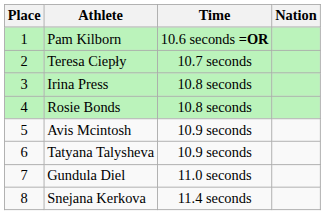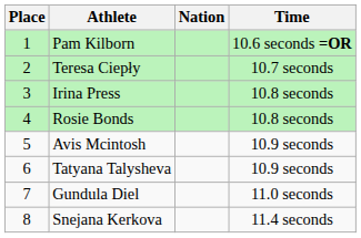 <table class="wikitable sortable" style="text-align:center">
 <tr>
 <th>Place</th>
 <th>Athlete</th>
+<th>Nation</th>
 <th>Time</th>
-<th>Nation</th>
 </tr>
 <tr bgcolor=bbf3bb>
 <td>1</td>
 <td align=left>Pam Kilborn</td>
+<td align=left></td>
 <td>10.6 seconds <strong>=OR</strong></td>
-<td align=left></td>
 </tr>
 <tr bgcolor=bbf3bb>
 <td>2</td>
 <td align=left>Teresa Ciepły</td>
+<td align=left></td>
 <td>10.7 seconds</td>
-<td align=left></td>
 </tr>
 <tr bgcolor=bbf3bb>
 <td>3</td>
 <td align=left>Irina Press</td>
+<td align=left></td>
 <td>10.8 seconds</td>
-<td align=left></td>
 </tr>
 <tr bgcolor=bbf3bb>
 <td>4</td>
 <td align=left>Rosie Bonds</td>
+<td align=left></td>
 <td>10.8 seconds</td>
-<td align=left></td>
 </tr>
 <tr>
 <td>5</td>
 <td align=left>Avis Mcintosh</td>
+<td align=left></td>
 <td>10.9 seconds</td>
-<td align=left></td>
 </tr>
 <tr>
 <td>6</td>
 <td align=left>Tatyana Talysheva</td>
+<td align=left></td>
 <td>10.9 seconds</td>
-<td align=left></td>
 </tr>
 <tr>
 <td>7</td>
 <td align=left>Gundula Diel</td>
+<td align=left></td>
 <td>11.0 seconds</td>
-<td align=left></td>
 </tr>
 <tr>
 <td>8</td>
 <td align=left>Snejana Kerkova</td>
+<td align=left></td>
 <td>11.4 seconds</td>
-<td align=left></td>
 </tr>
 </table>
